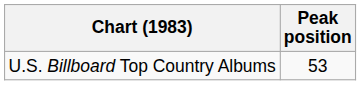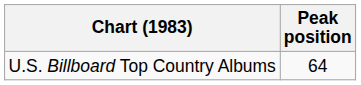 <table class="wikitable">
 <tr>
 <th>Chart (1983)</th>
 <th>Peak<br>position</th>
 </tr>
 <tr>
 <td>U.S. <em>Billboard</em> Top Country Albums</td>
-<td align="center">53</td>
+<td align="center">64</td>
 </tr>
 </table>
